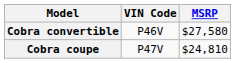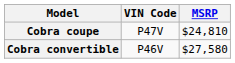 <table class=wikitable>
 <tr>
 <th>Model</th>
 <th>VIN Code</th>
 <th><a href='#'>MSRP</a></th>
 </tr>
 <tr>
+<th>Cobra coupe</th>
+<td align=center>P47V</td>
+<td align=left>$24,810</td>
+</tr>
+<tr>
 <th>Cobra convertible</th>
 <td align=center>P46V</td>
 <td align=left>$27,580</td>
 </tr>
-<tr>
-<th>Cobra coupe</th>
-<td align=center>P47V</td>
-<td align=left>$24,810</td>
-</tr>
 </table>
